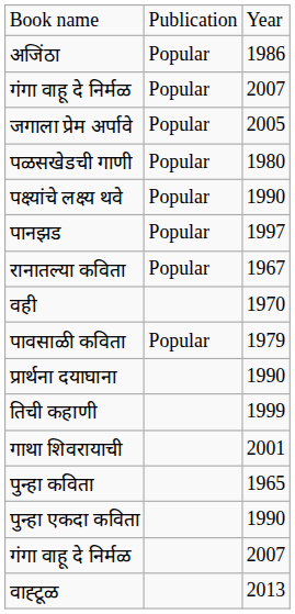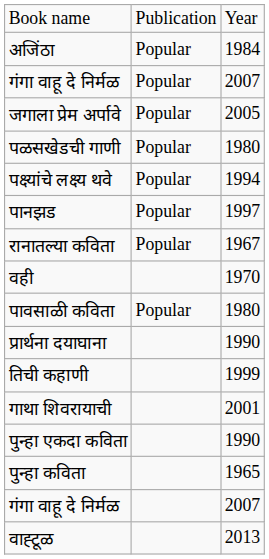 <table class="wikitable">
 <tr>
 <td>Book name</td>
 <td>Publication</td>
 <td>Year</td>
 </tr>
 <tr>
 <td>अजिंठा</td>
 <td>Popular</td>
-<td>1986</td>
+<td>1984</td>
 </tr>
 <tr>
 <td>गंगा वाहू दे निर्मळ</td>
 <td>Popular</td>
 <td>2007</td>
 </tr>
 <tr>
 <td>जगाला प्रेम अर्पावे</td>
 <td>Popular</td>
 <td>2005</td>
 </tr>
 <tr>
 <td>पळसखेडची गाणी</td>
 <td>Popular</td>
 <td>1980</td>
 </tr>
 <tr>
 <td>पक्ष्यांचे लक्ष्य थवे</td>
 <td>Popular</td>
-<td>1990</td>
+<td>1994</td>
 </tr>
 <tr>
 <td>पानझड</td>
 <td>Popular</td>
 <td>1997</td>
 </tr>
 <tr>
 <td>रानातल्या कविता</td>
 <td>Popular</td>
 <td>1967</td>
 </tr>
 <tr>
 <td>वही</td>
 <td></td>
 <td>1970</td>
 </tr>
 <tr>
 <td>पावसाळी कविता</td>
 <td>Popular</td>
-<td>1979</td>
+<td>1980</td>
 </tr>
 <tr>
 <td>प्रार्थना दयाघाना</td>
 <td></td>
 <td>1990</td>
 </tr>
 <tr>
 <td>तिची कहाणी</td>
 <td></td>
 <td>1999</td>
 </tr>
 <tr>
 <td>गाथा शिवरायाची</td>
 <td></td>
 <td>2001</td>
 </tr>
 <tr>
+<td>पुन्हा एकदा कविता</td>
+<td></td>
+<td>1990</td>
+</tr>
+<tr>
 <td>पुन्हा कविता</td>
 <td></td>
 <td>1965</td>
-</tr>
-<tr>
-<td>पुन्हा एकदा कविता</td>
-<td></td>
-<td>1990</td>
 </tr>
 <tr>
 <td>गंगा वाहू दे निर्मळ</td>
 <td></td>
 <td>2007</td>
 </tr>
 <tr>
 <td>वाह्टूळ</td>
 <td></td>
 <td>2013</td>
 </tr>
 </table>
